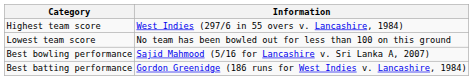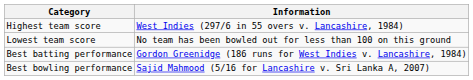 <table class="wikitable">
 <tr>
 <th>Category</th>
 <th>Information</th>
 </tr>
 <tr>
 <td>Highest team score</td>
 <td><a href='#'>West Indies</a> (297/6 in 55 overs v. <a href='#'>Lancashire</a>, 1984)</td>
 </tr>
 <tr>
 <td>Lowest team score</td>
 <td>No team has been bowled out for less than 100 on this ground</td>
 </tr>
 <tr>
+<td>Best batting performance</td>
+<td><a href='#'>Gordon Greenidge</a> (186 runs for <a href='#'>West Indies</a> v. <a href='#'>Lancashire</a>, 1984)</td>
+</tr>
+<tr>
 <td>Best bowling performance</td>
 <td><a href='#'>Sajid Mahmood</a> (5/16 for <a href='#'>Lancashire</a> v. Sri Lanka A, 2007)</td>
 </tr>
-<tr>
-<td>Best batting performance</td>
-<td><a href='#'>Gordon Greenidge</a> (186 runs for <a href='#'>West Indies</a> v. <a href='#'>Lancashire</a>, 1984)</td>
-</tr>
 </table>
